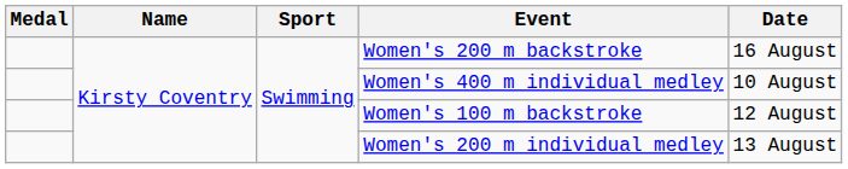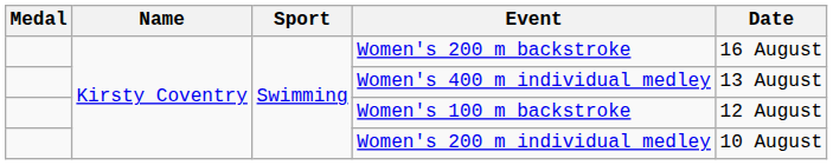 <table class="wikitable sortable" style="font-size:95%">
 <tr>
 <th>Medal</th>
 <th>Name</th>
 <th>Sport</th>
 <th>Event</th>
 <th>Date</th>
 </tr>
 <tr>
 <td></td>
 <td rowspan="4"><a href='#'>Kirsty Coventry</a></td>
 <td rowspan="4"><a href='#'>Swimming</a></td>
 <td><a href='#'>Women's 200 m backstroke</a></td>
 <td>16 August</td>
 </tr>
 <tr>
 <td></td>
 <td><a href='#'>Women's 400 m individual medley</a></td>
-<td>10 August</td>
+<td>13 August</td>
 </tr>
 <tr>
 <td></td>
 <td><a href='#'>Women's 100 m backstroke</a></td>
 <td>12 August</td>
 </tr>
 <tr>
 <td></td>
 <td><a href='#'>Women's 200 m individual medley</a></td>
-<td>13 August</td>
+<td>10 August</td>
 </tr>
 </table>
